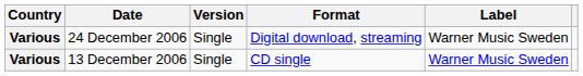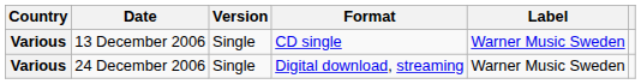 <table class="wikitable plainrowheaders">
 <tr>
 <th scope="col">Country</th>
 <th scope="col">Date</th>
 <th scope="col">Version</th>
 <th scope="col">Format</th>
 <th scope="col">Label</th>
 <th scope="col"></th>
 </tr>
 <tr>
 <th scope="row">Various</th>
+<td>13 December 2006</td>
+<td>Single</td>
+<td><a href='#'>CD single</a></td>
+<td><a href='#'>Warner Music Sweden</a></td>
+<td></td>
+</tr>
+<tr>
+<th scope="row">Various</th>
 <td>24 December 2006</td>
 <td>Single</td>
 <td><a href='#'>Digital download</a>, <a href='#'>streaming</a></td>
 <td>Warner Music Sweden</td>
 <td></td>
 </tr>
-<tr>
-<th scope="row">Various</th>
-<td>13 December 2006</td>
-<td>Single</td>
-<td><a href='#'>CD single</a></td>
-<td><a href='#'>Warner Music Sweden</a></td>
-<td></td>
-</tr>
 </table>
